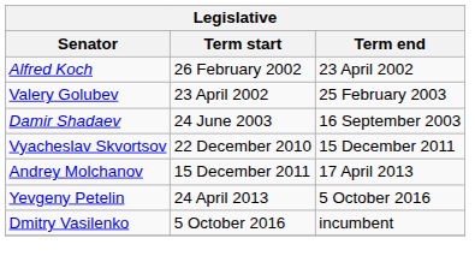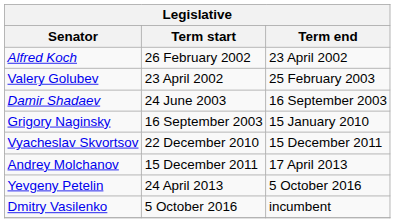 <table class="wikitable sortable">
 <tr>
 <th colspan=3>Legislative</th>
 </tr>
 <tr>
 <th>Senator</th>
 <th>Term start</th>
 <th>Term end</th>
 </tr>
 <tr>
 <td><em><a href='#'>Alfred Koch</a></em></td>
 <td>26 February 2002</td>
 <td>23 April 2002</td>
 </tr>
 <tr>
 <td><a href='#'>Valery Golubev</a></td>
 <td>23 April 2002</td>
 <td>25 February 2003</td>
 </tr>
 <tr>
 <td><em><a href='#'>Damir Shadaev</a></em></td>
 <td>24 June 2003</td>
 <td>16 September 2003</td>
 </tr>
 <tr>
+<td><a href='#'>Grigory Naginsky</a></td>
+<td>16 September 2003</td>
+<td>15 January 2010</td>
+</tr>
+<tr>
 <td><a href='#'>Vyacheslav Skvortsov</a></td>
 <td>22 December 2010</td>
 <td>15 December 2011</td>
 </tr>
 <tr>
 <td><a href='#'>Andrey Molchanov</a></td>
 <td>15 December 2011</td>
 <td>17 April 2013</td>
 </tr>
 <tr>
 <td><a href='#'>Yevgeny Petelin</a></td>
 <td>24 April 2013</td>
 <td>5 October 2016</td>
 </tr>
 <tr>
 <td><a href='#'>Dmitry Vasilenko</a></td>
 <td>5 October 2016</td>
 <td>incumbent</td>
 </tr>
 <tr>
 </tr>
 </table>
